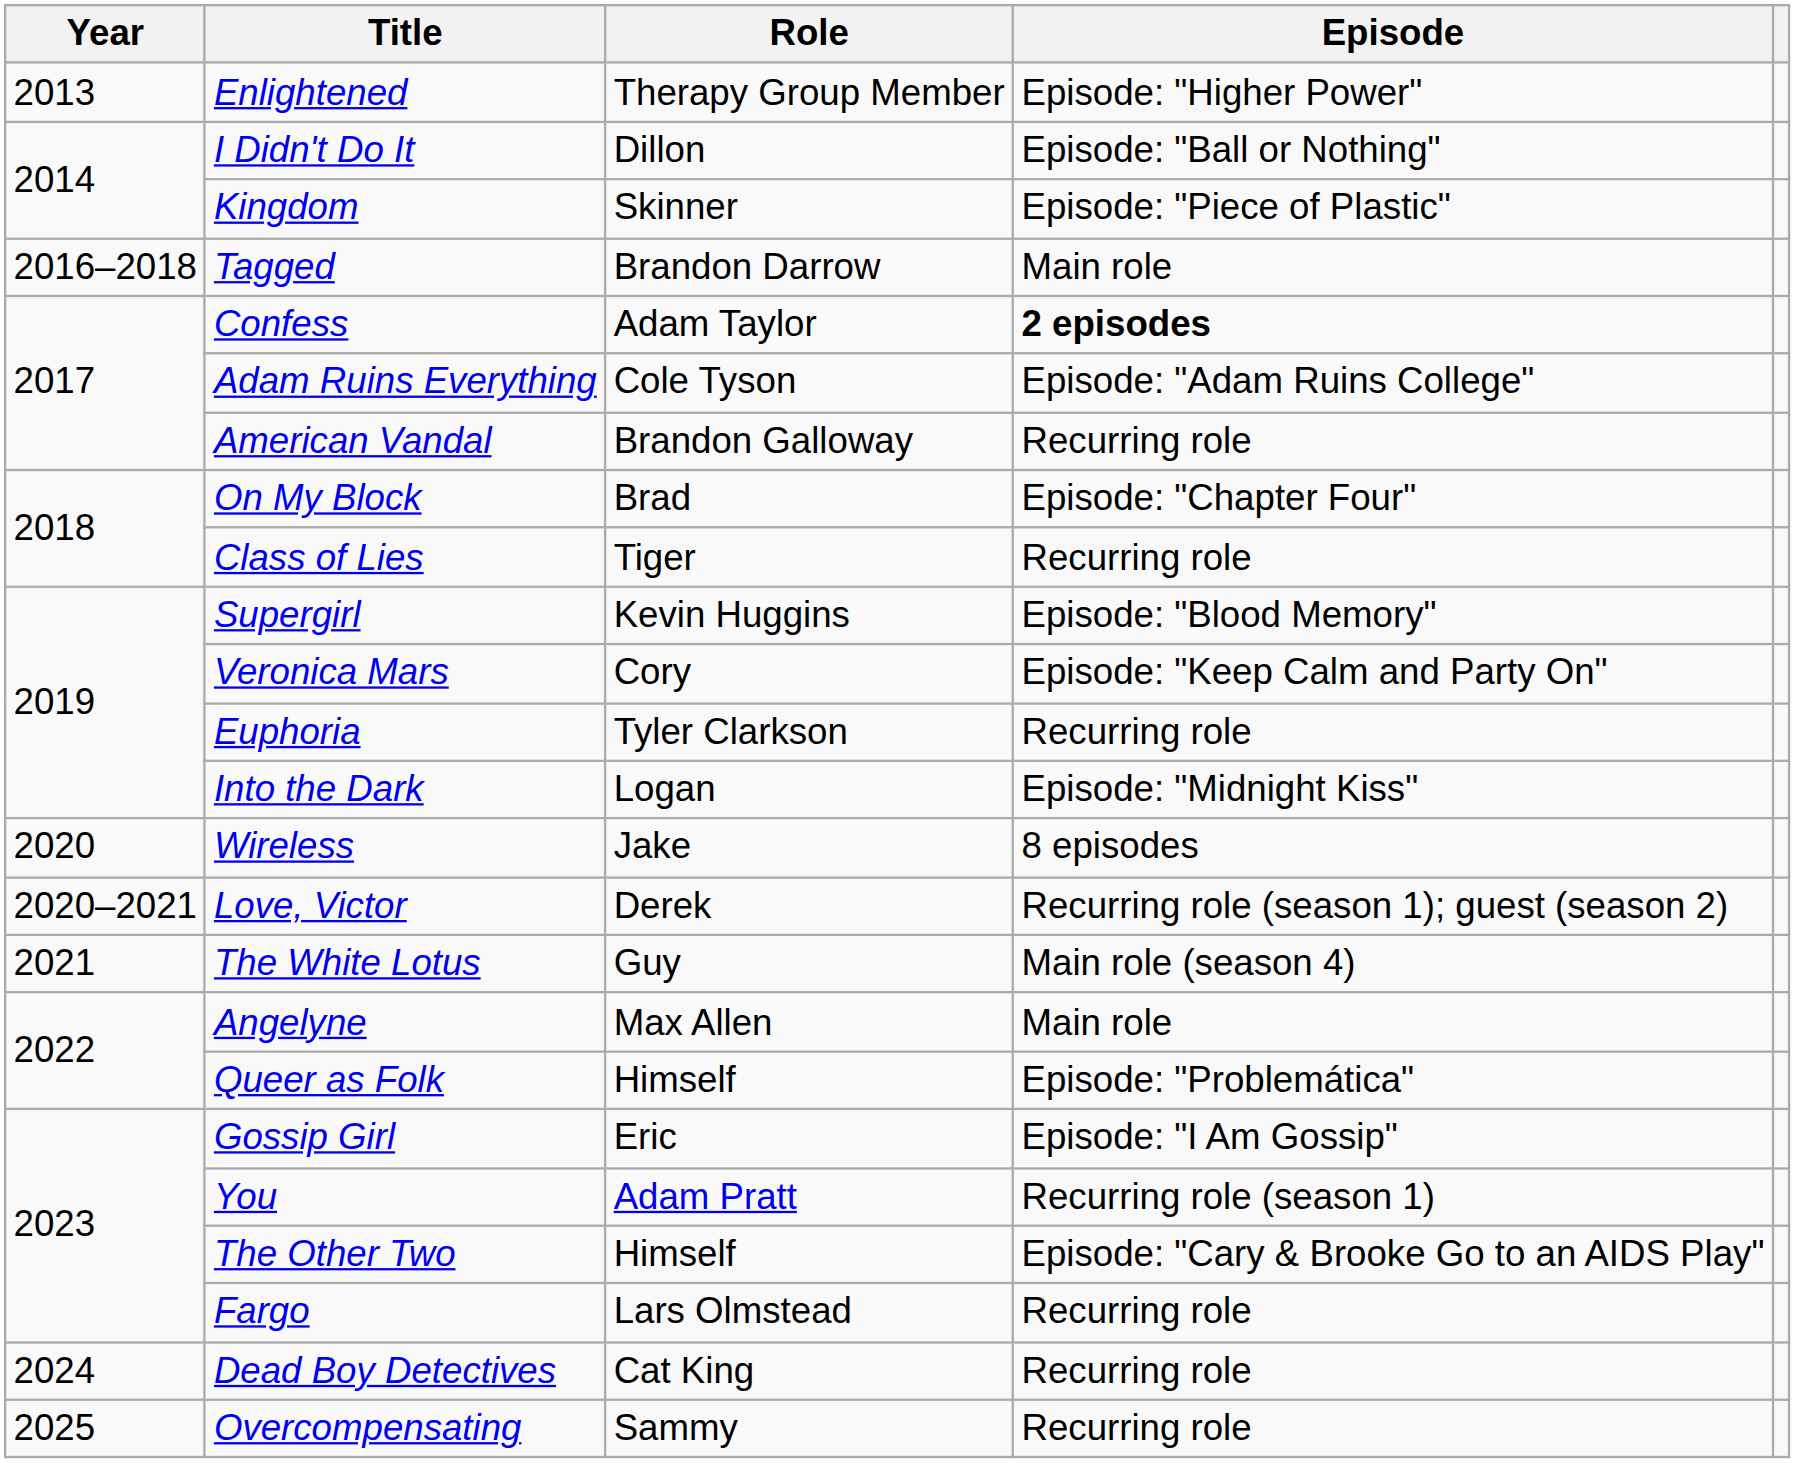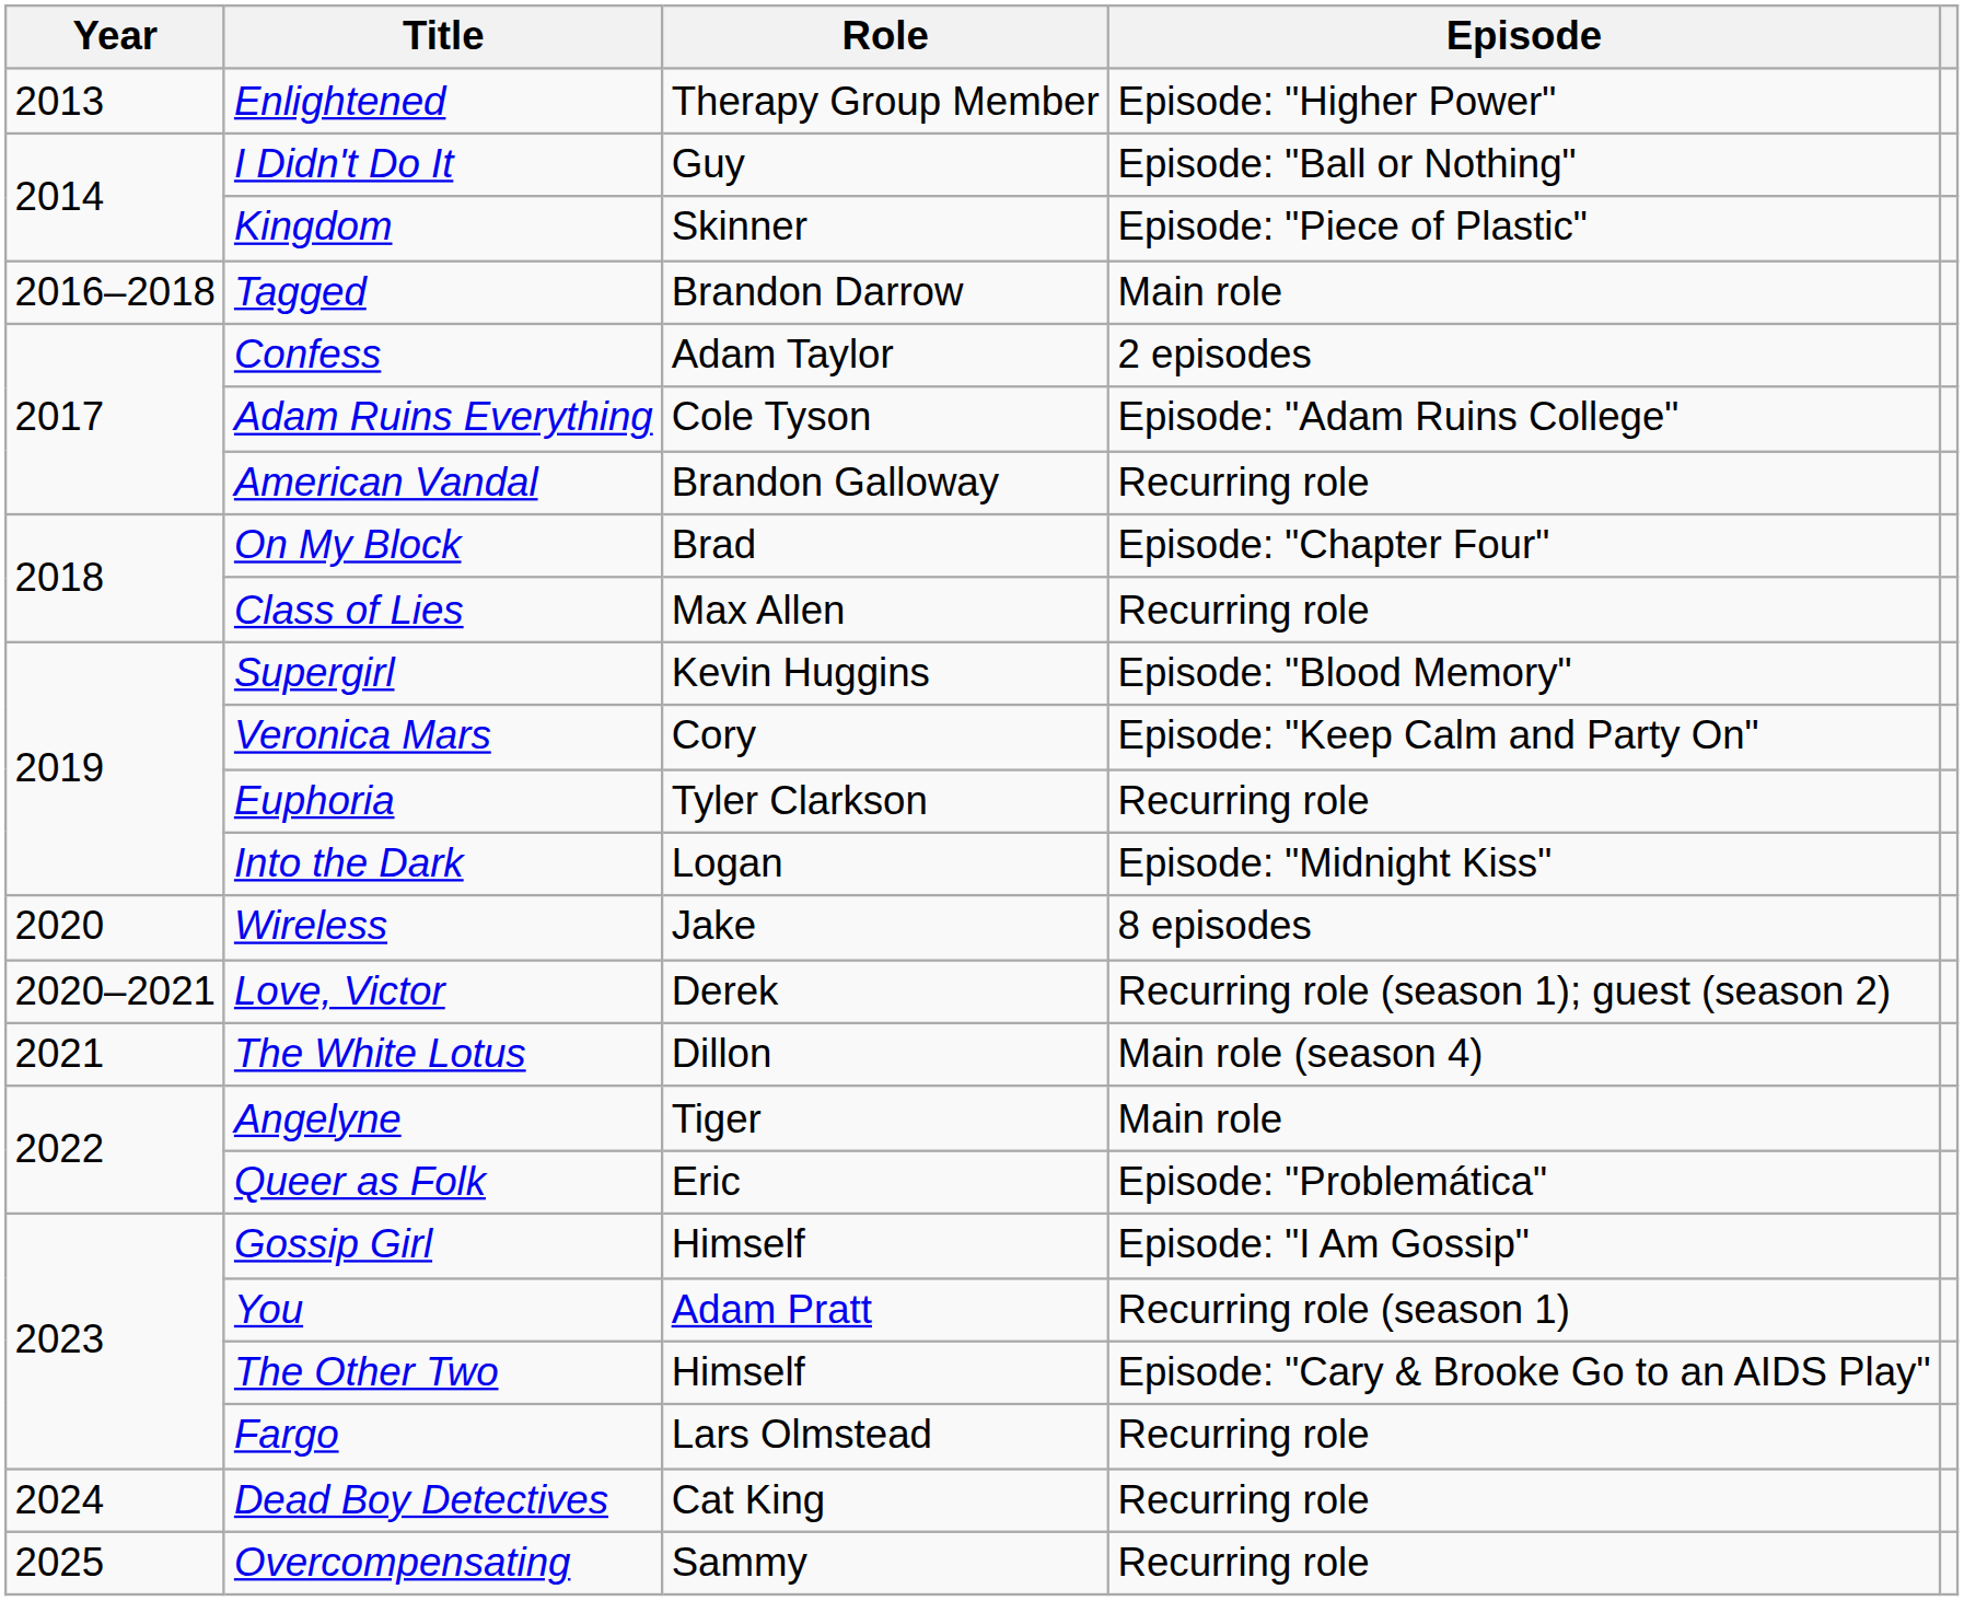 <table class="wikitable sortable">
 <tr>
 <th>Year</th>
 <th>Title</th>
 <th>Role</th>
 <th>Episode</th>
 <th scope="col" class="unsortable"></th>
 </tr>
 <tr>
 <td>2013</td>
 <td><a href='#'><em>Enlightened</em></a></td>
 <td>Therapy Group Member</td>
 <td>Episode: "Higher Power"</td>
 <td></td>
 </tr>
 <tr>
 <td rowspan="2">2014</td>
 <td><a href='#'><em>I Didn't Do It</em></a></td>
-<td>Dillon</td>
+<td>Guy</td>
 <td>Episode: "Ball or Nothing"</td>
 <td></td>
 </tr>
 <tr>
 <td><a href='#'><em>Kingdom</em></a></td>
 <td>Skinner</td>
 <td>Episode: "Piece of Plastic"</td>
 <td></td>
 </tr>
 <tr>
 <td>2016–2018</td>
 <td><em><a href='#'>Tagged</a></em></td>
 <td>Brandon Darrow</td>
 <td>Main role</td>
 <td></td>
 </tr>
 <tr>
 <td rowspan="3">2017</td>
 <td><a href='#'><em>Confess</em></a></td>
 <td>Adam Taylor</td>
-<td><strong>2 episodes</strong></td>
+<td>2 episodes</td>
 <td></td>
 </tr>
 <tr>
 <td><em><a href='#'>Adam Ruins Everything</a></em></td>
 <td>Cole Tyson</td>
 <td>Episode: "Adam Ruins College"</td>
 <td></td>
 </tr>
 <tr>
 <td><em><a href='#'>American Vandal</a></em></td>
 <td>Brandon Galloway</td>
 <td>Recurring role</td>
 <td></td>
 </tr>
 <tr>
 <td rowspan="2">2018</td>
 <td><a href='#'><em>On My Block</em></a></td>
 <td>Brad</td>
 <td>Episode: "Chapter Four"</td>
 <td></td>
 </tr>
 <tr>
 <td><em><a href='#'>Class of Lies</a></em></td>
-<td>Tiger</td>
+<td>Max Allen</td>
 <td>Recurring role</td>
 <td></td>
 </tr>
 <tr>
 <td rowspan="4">2019</td>
 <td><a href='#'><em>Supergirl</em></a></td>
 <td>Kevin Huggins</td>
 <td>Episode: "Blood Memory"</td>
 <td></td>
 </tr>
 <tr>
 <td><em><a href='#'>Veronica Mars</a></em></td>
 <td>Cory</td>
 <td>Episode: "Keep Calm and Party On"</td>
 <td></td>
 </tr>
 <tr>
 <td><a href='#'><em>Euphoria</em></a></td>
 <td>Tyler Clarkson</td>
 <td>Recurring role</td>
 <td></td>
 </tr>
 <tr>
 <td><a href='#'><em>Into the Dark</em></a></td>
 <td>Logan</td>
 <td>Episode: "Midnight Kiss"</td>
 <td></td>
 </tr>
 <tr>
 <td>2020</td>
 <td><em><a href='#'>Wireless</a></em></td>
 <td>Jake</td>
 <td>8 episodes</td>
 <td></td>
 </tr>
 <tr>
 <td>2020–2021</td>
 <td><em><a href='#'>Love, Victor</a></em></td>
 <td>Derek</td>
 <td>Recurring role (season 1); guest (season 2)</td>
 <td></td>
 </tr>
 <tr>
 <td>2021</td>
 <td data-sort-value="White Lotus, The"><em><a href='#'>The White Lotus</a></em></td>
-<td>Guy</td>
+<td>Dillon</td>
 <td>Main role (season 4)</td>
 <td></td>
 </tr>
 <tr>
 <td rowspan="2">2022</td>
 <td><em><a href='#'>Angelyne</a></em></td>
-<td>Max Allen</td>
+<td>Tiger</td>
 <td>Main role</td>
 <td></td>
 </tr>
 <tr>
 <td><em><a href='#'>Queer as Folk</a></em></td>
-<td>Himself</td>
+<td>Eric</td>
 <td>Episode: "Problemática"</td>
 <td></td>
 </tr>
 <tr>
 <td rowspan="4">2023</td>
 <td><em><a href='#'>Gossip Girl</a></em></td>
-<td>Eric</td>
+<td>Himself</td>
 <td>Episode: "I Am Gossip"</td>
 <td></td>
 </tr>
 <tr>
 <td><em><a href='#'>You</a></em></td>
 <td><a href='#'>Adam Pratt</a></td>
 <td>Recurring role (season 1)</td>
 <td></td>
 </tr>
 <tr>
 <td><em><a href='#'>The Other Two</a></em></td>
 <td>Himself</td>
 <td>Episode: "Cary & Brooke Go to an AIDS Play"</td>
 <td></td>
 </tr>
 <tr>
 <td><em><a href='#'>Fargo</a></em></td>
 <td>Lars Olmstead</td>
 <td>Recurring role</td>
 <td></td>
 </tr>
 <tr>
 <td>2024</td>
 <td><em><a href='#'>Dead Boy Detectives</a></em></td>
 <td>Cat King</td>
 <td>Recurring role</td>
 <td></td>
 </tr>
 <tr>
 <td>2025</td>
 <td><em><a href='#'>Overcompensating</a></em></td>
 <td>Sammy</td>
 <td>Recurring role</td>
 <td></td>
 </tr>
 </table>
